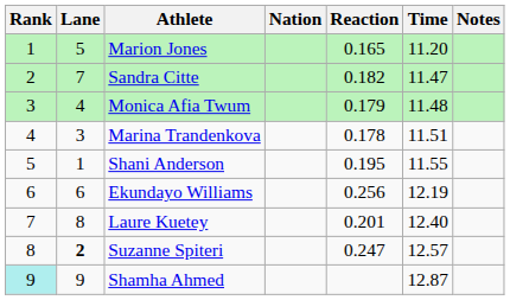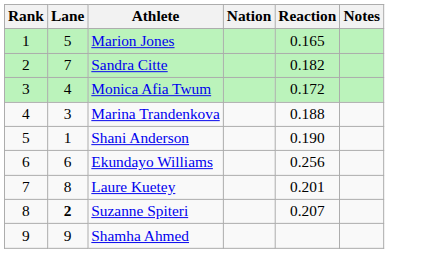 <table class="wikitable sortable" style="text-align:center">
 <tr>
 <th>Rank</th>
 <th>Lane</th>
 <th>Athlete</th>
 <th>Nation</th>
 <th>Reaction</th>
-<th>Time</th>
 <th>Notes</th>
 </tr>
 <tr bgcolor = "bbf3bb">
 <td align="center">1</td>
 <td align="center">5</td>
 <td align="left"><a href='#'>Marion Jones</a></td>
 <td align="left"></td>
 <td align="center">0.165</td>
-<td align="center">11.20</td>
 <td align="center"></td>
 </tr>
 <tr bgcolor = "bbf3bb">
 <td align="center">2</td>
 <td align="center">7</td>
 <td align="left"><a href='#'>Sandra Citte</a></td>
 <td align="left"></td>
 <td align="center">0.182</td>
-<td align="center">11.47</td>
 <td align="center"></td>
 </tr>
 <tr bgcolor = "bbf3bb">
 <td align="center">3</td>
 <td align="center">4</td>
 <td align="left"><a href='#'>Monica Afia Twum</a></td>
 <td align="left"></td>
-<td align="center">0.179</td>
-<td align="center">11.48</td>
+<td align="center">0.172</td>
 <td align="center"></td>
 </tr>
 <tr>
 <td align="center">4</td>
 <td align="center">3</td>
 <td align="left"><a href='#'>Marina Trandenkova</a></td>
 <td align="left"></td>
-<td align="center">0.178</td>
-<td align="center">11.51</td>
+<td align="center">0.188</td>
 <td align="center"></td>
 </tr>
 <tr>
 <td align="center">5</td>
 <td align="center">1</td>
 <td align="left"><a href='#'>Shani Anderson</a></td>
 <td align="left"></td>
-<td align="center">0.195</td>
-<td align="center">11.55</td>
+<td align="center">0.190</td>
 <td align="center"></td>
 </tr>
 <tr>
 <td align="center">6</td>
 <td align="center">6</td>
 <td align="left"><a href='#'>Ekundayo Williams</a></td>
 <td align="left"></td>
 <td align="center">0.256</td>
-<td align="center">12.19</td>
 <td align="center"></td>
 </tr>
 <tr>
 <td align="center">7</td>
 <td align="center">8</td>
 <td align="left"><a href='#'>Laure Kuetey</a></td>
 <td align="left"></td>
 <td align="center">0.201</td>
-<td align="center">12.40</td>
 <td align="center"></td>
 </tr>
 <tr>
 <td align="center">8</td>
 <td align="center"><strong>2</strong></td>
 <td align="left"><a href='#'>Suzanne Spiteri</a></td>
 <td align="left"></td>
-<td align="center">0.247</td>
-<td align="center">12.57</td>
+<td align="center">0.207</td>
 <td align="center"></td>
 </tr>
 <tr>
-<td align="center" style="background: paleturquoise;">9</td>
+<td align="center">9</td>
 <td align="center">9</td>
 <td align="left"><a href='#'>Shamha Ahmed</a></td>
 <td align="left"></td>
 <td align="center"></td>
-<td align="center">12.87</td>
 <td align="center"></td>
 </tr>
 </table>
